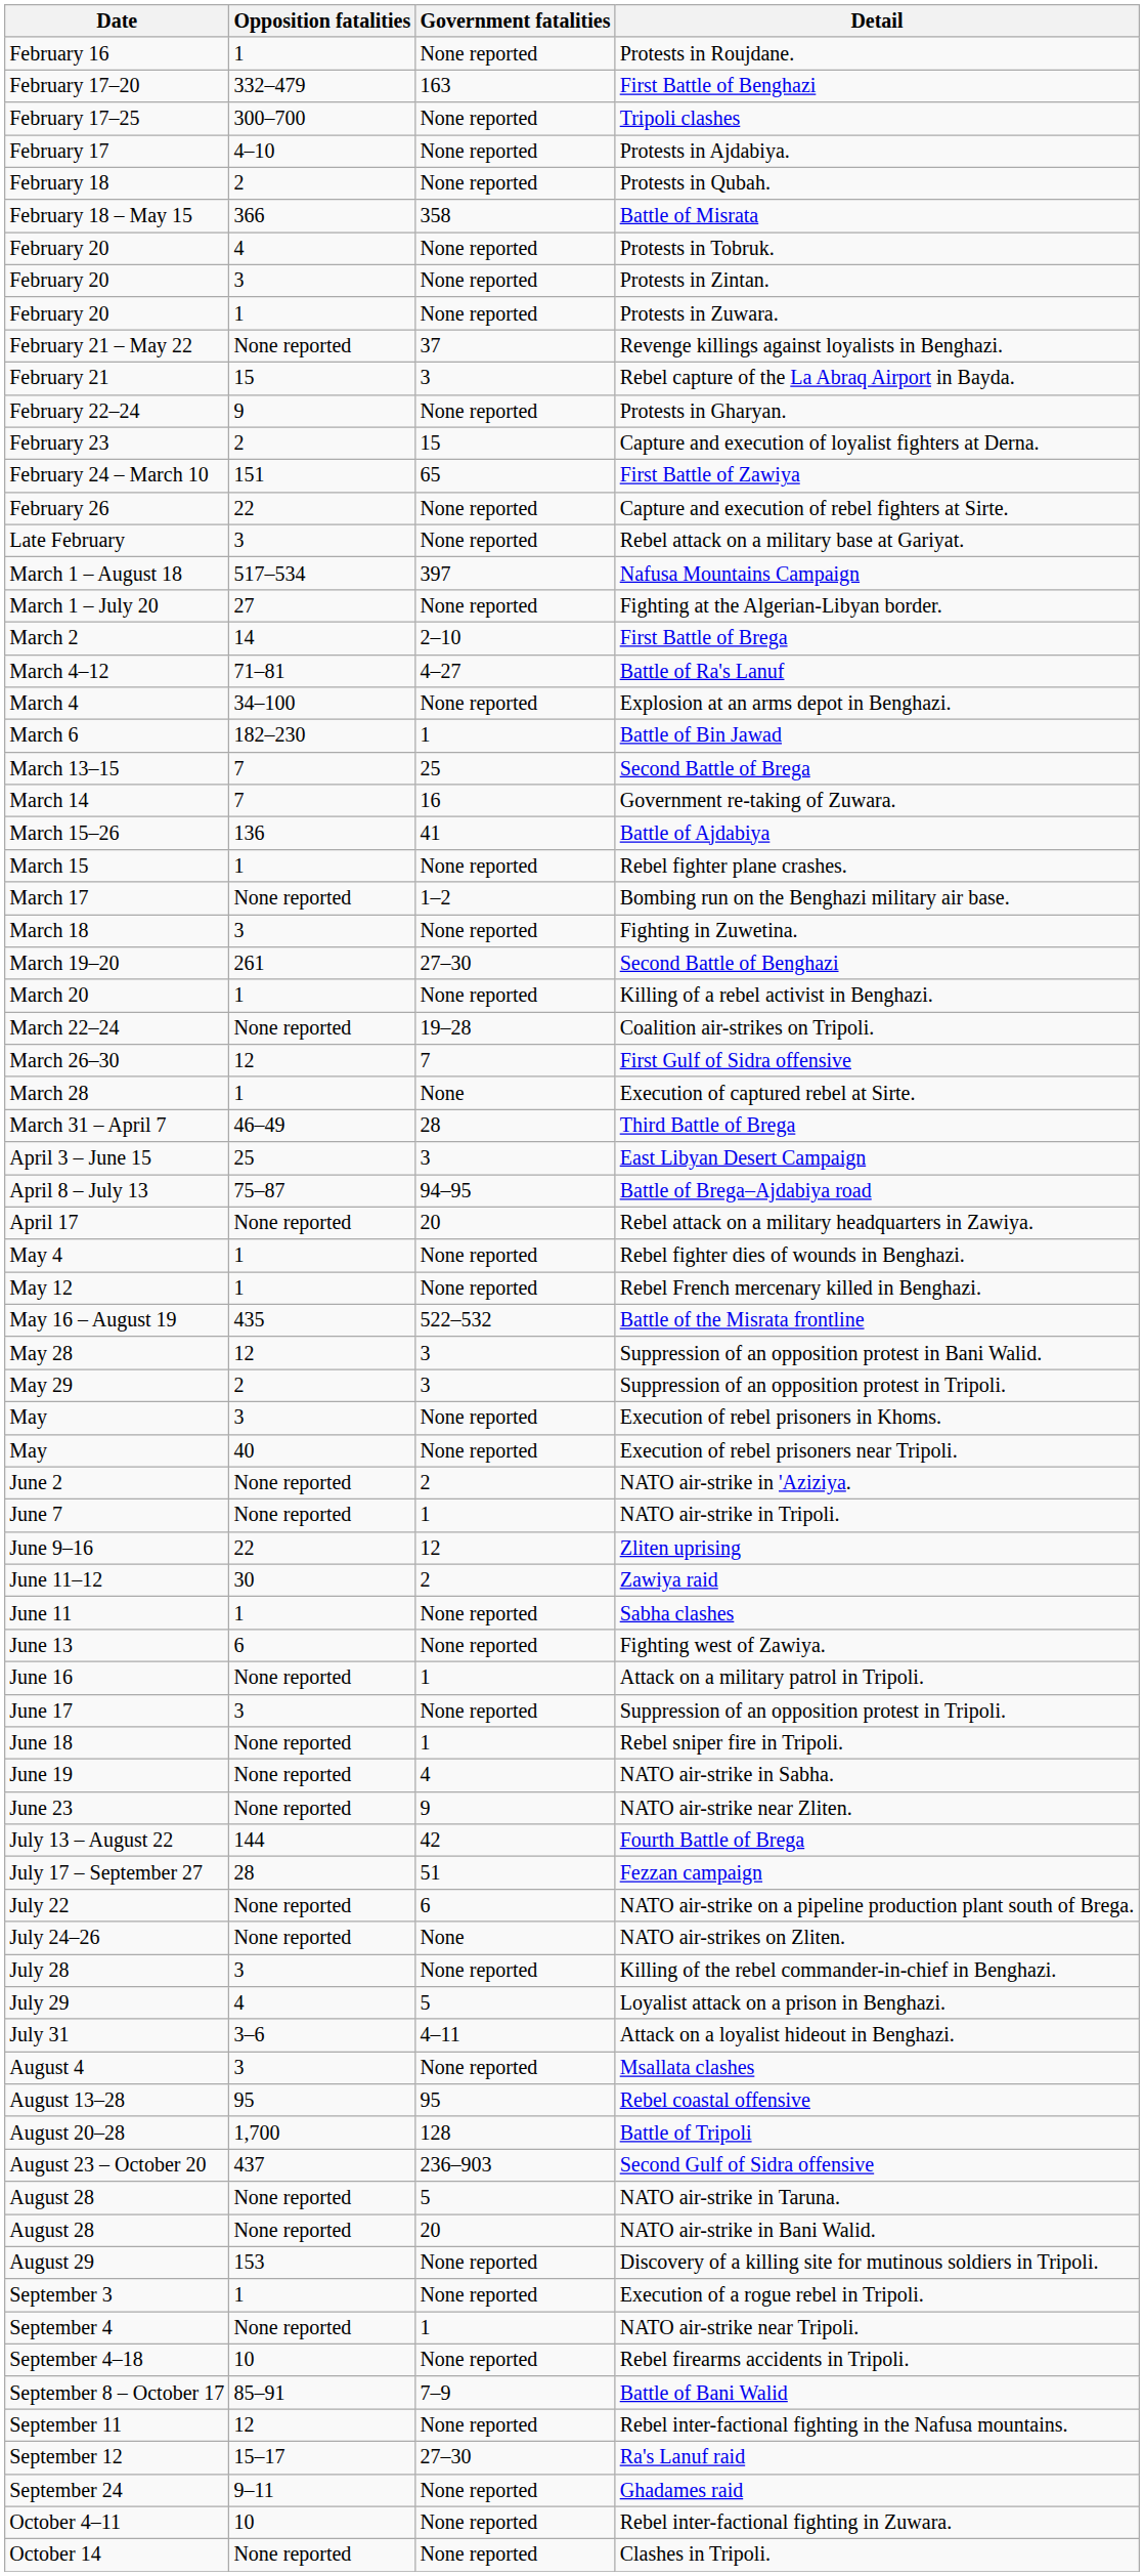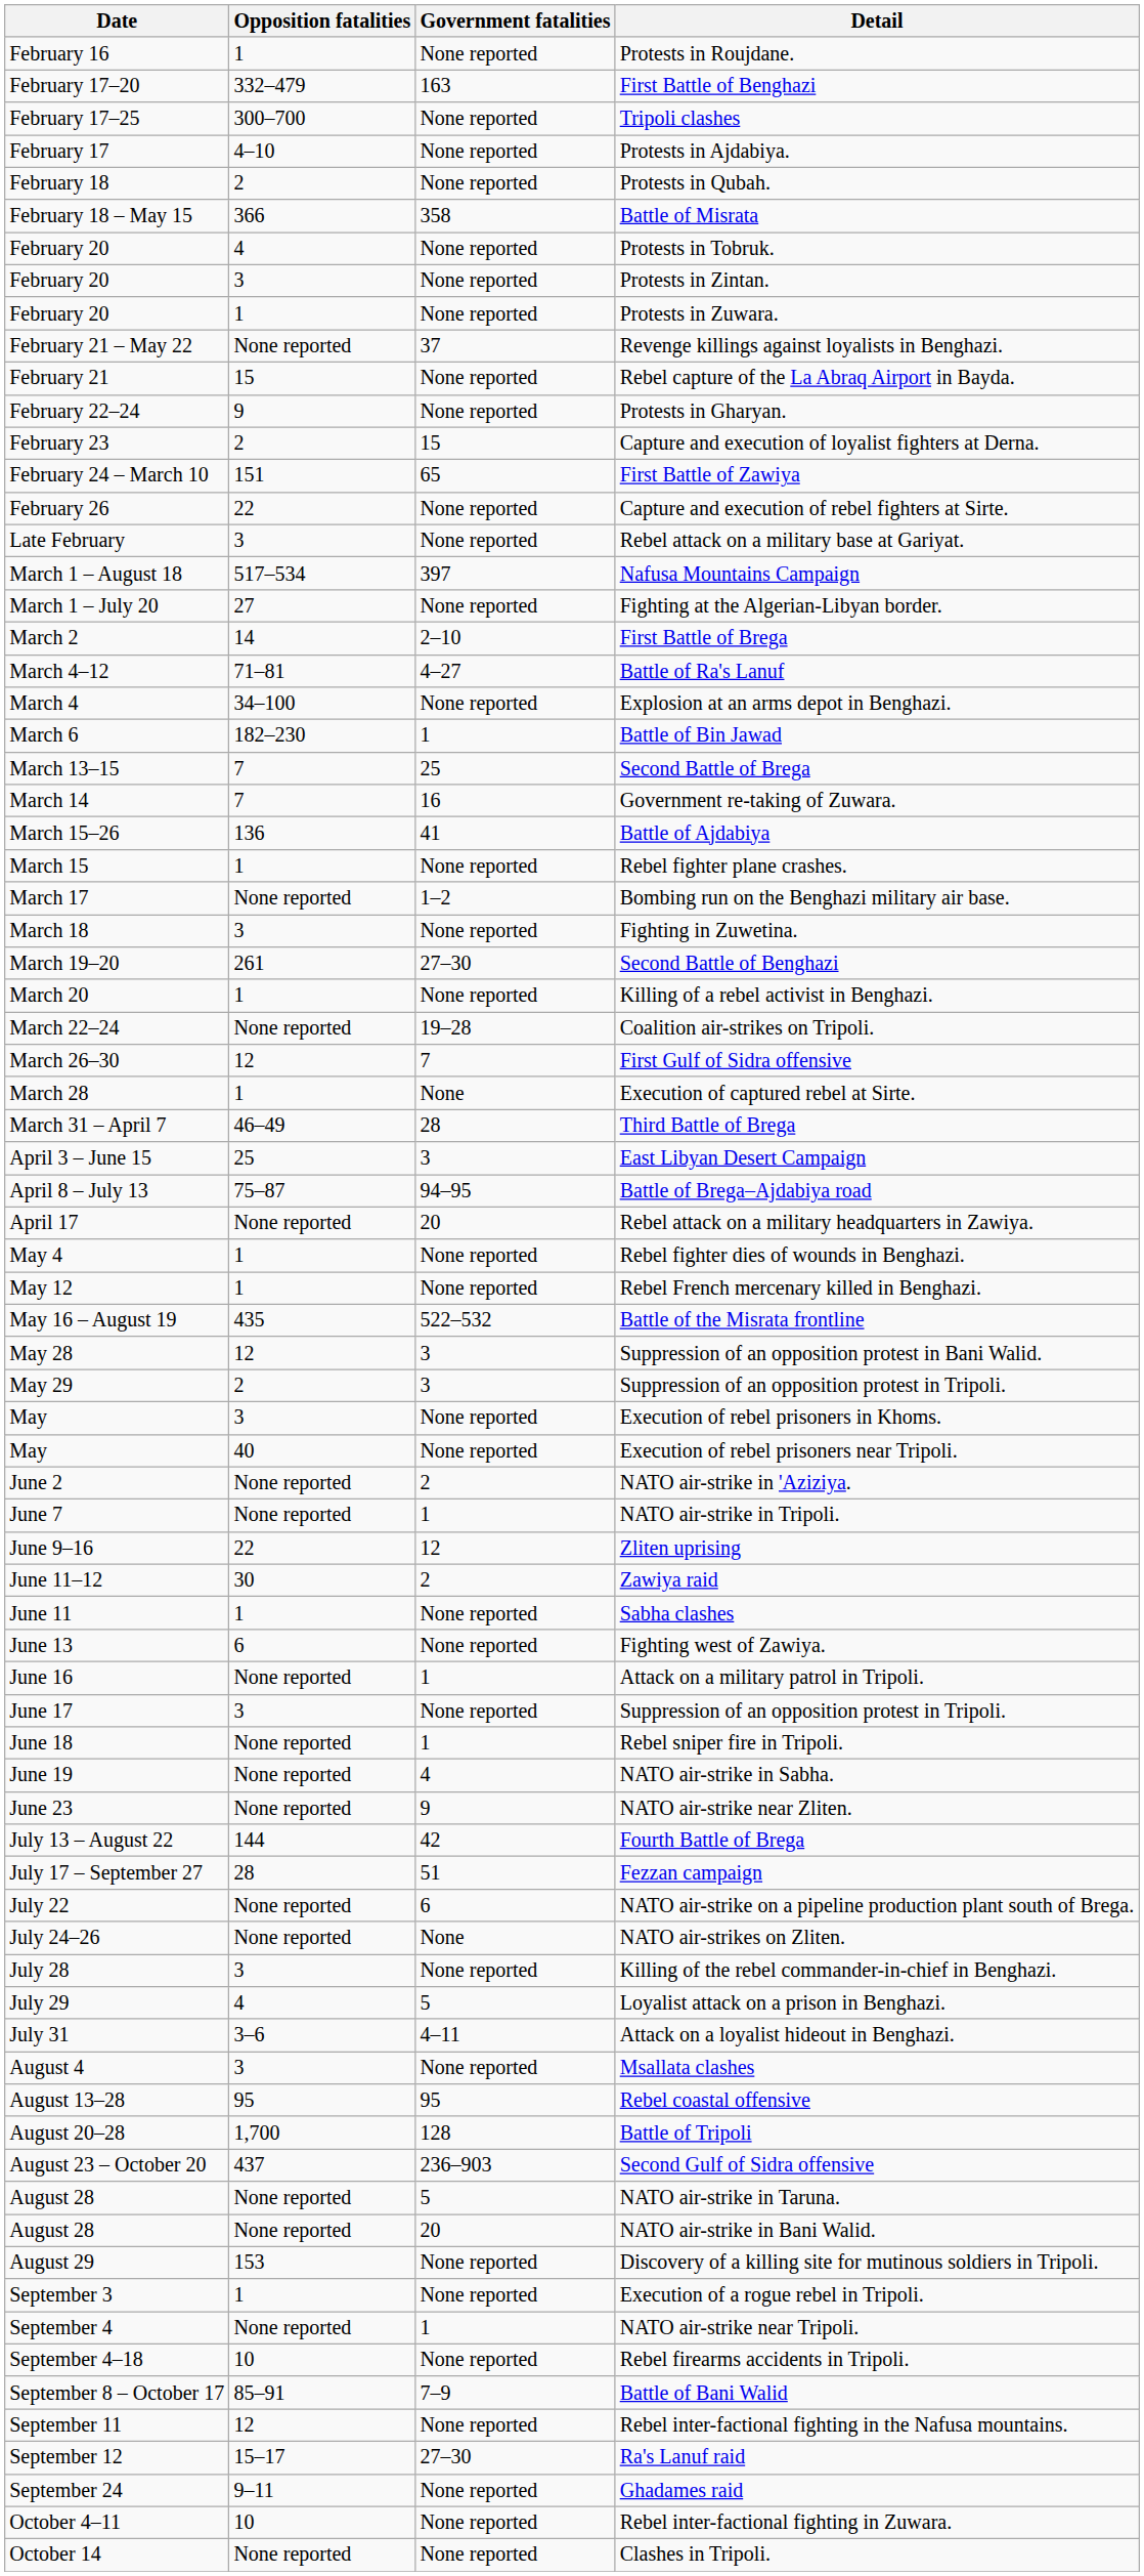 <table class="wikitable sortable">
 <tr>
 <th !data-sort-type="date">Date</th>
 <th data-sort-type="number">Opposition fatalities</th>
 <th data-sort-type="number">Government fatalities</th>
 <th>Detail</th>
 </tr>
 <tr>
 <td>February 16</td>
 <td>1</td>
 <td>None reported</td>
 <td>Protests in Roujdane.</td>
 </tr>
 <tr>
 <td>February 17–20</td>
 <td>332–479</td>
 <td>163</td>
 <td><a href='#'>First Battle of Benghazi</a></td>
 </tr>
 <tr>
 <td>February 17–25</td>
 <td>300–700</td>
 <td>None reported</td>
 <td><a href='#'>Tripoli clashes</a></td>
 </tr>
 <tr>
 <td>February 17</td>
 <td>4–10</td>
 <td>None reported</td>
 <td>Protests in Ajdabiya.</td>
 </tr>
 <tr>
 <td>February 18</td>
 <td>2</td>
 <td>None reported</td>
 <td>Protests in Qubah.</td>
 </tr>
 <tr>
 <td>February 18 – May 15</td>
 <td>366</td>
 <td>358</td>
 <td><a href='#'>Battle of Misrata</a></td>
 </tr>
 <tr>
 <td>February 20</td>
 <td>4</td>
 <td>None reported</td>
 <td>Protests in Tobruk.</td>
 </tr>
 <tr>
 <td>February 20</td>
 <td>3</td>
 <td>None reported</td>
 <td>Protests in Zintan.</td>
 </tr>
 <tr>
 <td>February 20</td>
 <td>1</td>
 <td>None reported</td>
 <td>Protests in Zuwara.</td>
 </tr>
 <tr>
 <td>February 21 – May 22</td>
 <td>None reported</td>
 <td>37</td>
 <td>Revenge killings against loyalists in Benghazi.</td>
 </tr>
 <tr>
 <td>February 21</td>
 <td>15</td>
-<td>3</td>
+<td>None reported</td>
 <td>Rebel capture of the <a href='#'>La Abraq Airport</a> in Bayda.</td>
 </tr>
 <tr>
 <td>February 22–24</td>
 <td>9</td>
 <td>None reported</td>
 <td>Protests in Gharyan.</td>
 </tr>
 <tr>
 <td>February 23</td>
 <td>2</td>
 <td>15</td>
 <td>Capture and execution of loyalist fighters at Derna.</td>
 </tr>
 <tr>
 <td>February 24 – March 10</td>
 <td>151</td>
 <td>65</td>
 <td><a href='#'>First Battle of Zawiya</a></td>
 </tr>
 <tr>
 <td>February 26</td>
 <td>22</td>
 <td>None reported</td>
 <td>Capture and execution of rebel fighters at Sirte.</td>
 </tr>
 <tr>
 <td>Late February</td>
 <td>3</td>
 <td>None reported</td>
 <td>Rebel attack on a military base at Gariyat.</td>
 </tr>
 <tr>
 <td>March 1 – August 18</td>
 <td>517–534</td>
 <td>397</td>
 <td><a href='#'>Nafusa Mountains Campaign</a></td>
 </tr>
 <tr>
 <td>March 1 – July 20</td>
 <td>27</td>
 <td>None reported</td>
 <td>Fighting at the Algerian-Libyan border.</td>
 </tr>
 <tr>
 <td>March 2</td>
 <td>14</td>
 <td>2–10</td>
 <td><a href='#'>First Battle of Brega</a></td>
 </tr>
 <tr>
 <td>March 4–12</td>
 <td>71–81</td>
 <td>4–27</td>
 <td><a href='#'>Battle of Ra's Lanuf</a></td>
 </tr>
 <tr>
 <td>March 4</td>
 <td>34–100</td>
 <td>None reported</td>
 <td>Explosion at an arms depot in Benghazi.</td>
 </tr>
 <tr>
 <td>March 6</td>
 <td>182–230</td>
 <td>1</td>
 <td><a href='#'>Battle of Bin Jawad</a></td>
 </tr>
 <tr>
 <td>March 13–15</td>
 <td>7</td>
 <td>25</td>
 <td><a href='#'>Second Battle of Brega</a></td>
 </tr>
 <tr>
 <td>March 14</td>
 <td>7</td>
 <td>16</td>
 <td>Government re-taking of Zuwara.</td>
 </tr>
 <tr>
 <td>March 15–26</td>
 <td>136</td>
 <td>41</td>
 <td><a href='#'>Battle of Ajdabiya</a></td>
 </tr>
 <tr>
 <td>March 15</td>
 <td>1</td>
 <td>None reported</td>
 <td>Rebel fighter plane crashes.</td>
 </tr>
 <tr>
 <td>March 17</td>
 <td>None reported</td>
 <td>1–2</td>
 <td>Bombing run on the Benghazi military air base.</td>
 </tr>
 <tr>
 <td>March 18</td>
 <td>3</td>
 <td>None reported</td>
 <td>Fighting in Zuwetina.</td>
 </tr>
 <tr>
 <td>March 19–20</td>
 <td>261</td>
 <td>27–30</td>
 <td><a href='#'>Second Battle of Benghazi</a></td>
 </tr>
 <tr>
 <td>March 20</td>
 <td>1</td>
 <td>None reported</td>
 <td>Killing of a rebel activist in Benghazi.</td>
 </tr>
 <tr>
 <td>March 22–24</td>
 <td>None reported</td>
 <td>19–28</td>
 <td>Coalition air-strikes on Tripoli.</td>
 </tr>
 <tr>
 <td>March 26–30</td>
 <td>12</td>
 <td>7</td>
 <td><a href='#'>First Gulf of Sidra offensive</a></td>
 </tr>
 <tr>
 <td>March 28</td>
 <td>1</td>
 <td>None</td>
 <td>Execution of captured rebel at Sirte.</td>
 </tr>
 <tr>
 <td>March 31 – April 7</td>
 <td>46–49</td>
 <td>28</td>
 <td><a href='#'>Third Battle of Brega</a></td>
 </tr>
 <tr>
 <td>April 3 – June 15</td>
 <td>25</td>
 <td>3</td>
 <td><a href='#'>East Libyan Desert Campaign</a></td>
 </tr>
 <tr>
 <td>April 8 – July 13</td>
 <td>75–87</td>
 <td>94–95</td>
 <td><a href='#'>Battle of Brega–Ajdabiya road</a></td>
 </tr>
 <tr>
 <td>April 17</td>
 <td>None reported</td>
 <td>20</td>
 <td>Rebel attack on a military headquarters in Zawiya.</td>
 </tr>
 <tr>
 <td>May 4</td>
 <td>1</td>
 <td>None reported</td>
 <td>Rebel fighter dies of wounds in Benghazi.</td>
 </tr>
 <tr>
 <td>May 12</td>
 <td>1</td>
 <td>None reported</td>
 <td>Rebel French mercenary killed in Benghazi.</td>
 </tr>
 <tr>
 <td>May 16 – August 19</td>
 <td>435</td>
 <td>522–532</td>
 <td><a href='#'>Battle of the Misrata frontline</a></td>
 </tr>
 <tr>
 <td>May 28</td>
 <td>12</td>
 <td>3</td>
 <td>Suppression of an opposition protest in Bani Walid.</td>
 </tr>
 <tr>
 <td>May 29</td>
 <td>2</td>
 <td>3</td>
 <td>Suppression of an opposition protest in Tripoli.</td>
 </tr>
 <tr>
 <td>May</td>
 <td>3</td>
 <td>None reported</td>
 <td>Execution of rebel prisoners in Khoms.</td>
 </tr>
 <tr>
 <td>May</td>
 <td>40</td>
 <td>None reported</td>
 <td>Execution of rebel prisoners near Tripoli.</td>
 </tr>
 <tr>
 <td>June 2</td>
 <td>None reported</td>
 <td>2</td>
 <td>NATO air-strike in <a href='#'>'Aziziya</a>.</td>
 </tr>
 <tr>
 <td>June 7</td>
 <td>None reported</td>
 <td>1</td>
 <td>NATO air-strike in Tripoli.</td>
 </tr>
 <tr>
 <td>June 9–16</td>
 <td>22</td>
 <td>12</td>
 <td><a href='#'>Zliten uprising</a></td>
 </tr>
 <tr>
 <td>June 11–12</td>
 <td>30</td>
 <td>2</td>
 <td><a href='#'>Zawiya raid</a></td>
 </tr>
 <tr>
 <td>June 11</td>
 <td>1</td>
 <td>None reported</td>
 <td><a href='#'>Sabha clashes</a></td>
 </tr>
 <tr>
 <td>June 13</td>
 <td>6</td>
 <td>None reported</td>
 <td>Fighting west of Zawiya.</td>
 </tr>
 <tr>
 <td>June 16</td>
 <td>None reported</td>
 <td>1</td>
 <td>Attack on a military patrol in Tripoli.</td>
 </tr>
 <tr>
 <td>June 17</td>
 <td>3</td>
 <td>None reported</td>
 <td>Suppression of an opposition protest in Tripoli.</td>
 </tr>
 <tr>
 <td>June 18</td>
 <td>None reported</td>
 <td>1</td>
 <td>Rebel sniper fire in Tripoli.</td>
 </tr>
 <tr>
 <td>June 19</td>
 <td>None reported</td>
 <td>4</td>
 <td>NATO air-strike in Sabha.</td>
 </tr>
 <tr>
 <td>June 23</td>
 <td>None reported</td>
 <td>9</td>
 <td>NATO air-strike near Zliten.</td>
 </tr>
 <tr>
 <td>July 13 – August 22</td>
 <td>144</td>
 <td>42</td>
 <td><a href='#'>Fourth Battle of Brega</a></td>
 </tr>
 <tr>
 <td>July 17 – September 27</td>
 <td>28</td>
 <td>51</td>
 <td><a href='#'>Fezzan campaign</a></td>
 </tr>
 <tr>
 <td>July 22</td>
 <td>None reported</td>
 <td>6</td>
 <td>NATO air-strike on a pipeline production plant south of Brega.</td>
 </tr>
 <tr>
 <td>July 24–26</td>
 <td>None reported</td>
 <td>None</td>
 <td>NATO air-strikes on Zliten.</td>
 </tr>
 <tr>
 <td>July 28</td>
 <td>3</td>
 <td>None reported</td>
 <td>Killing of the rebel commander-in-chief in Benghazi.</td>
 </tr>
 <tr>
 <td>July 29</td>
 <td>4</td>
 <td>5</td>
 <td>Loyalist attack on a prison in Benghazi.</td>
 </tr>
 <tr>
 <td>July 31</td>
 <td>3–6</td>
 <td>4–11</td>
 <td>Attack on a loyalist hideout in Benghazi.</td>
 </tr>
 <tr>
 <td>August 4</td>
 <td>3</td>
 <td>None reported</td>
 <td><a href='#'>Msallata clashes</a></td>
 </tr>
 <tr>
 <td>August 13–28</td>
 <td>95</td>
 <td>95</td>
 <td><a href='#'>Rebel coastal offensive</a></td>
 </tr>
 <tr>
 <td>August 20–28</td>
 <td>1,700</td>
 <td>128</td>
 <td><a href='#'>Battle of Tripoli</a></td>
 </tr>
 <tr>
 <td>August 23 – October 20</td>
 <td>437</td>
 <td>236–903</td>
 <td><a href='#'>Second Gulf of Sidra offensive</a></td>
 </tr>
 <tr>
 <td>August 28</td>
 <td>None reported</td>
 <td>5</td>
 <td>NATO air-strike in Taruna.</td>
 </tr>
 <tr>
 <td>August 28</td>
 <td>None reported</td>
 <td>20</td>
 <td>NATO air-strike in Bani Walid.</td>
 </tr>
 <tr>
 <td>August 29</td>
 <td>153</td>
 <td>None reported</td>
 <td>Discovery of a killing site for mutinous soldiers in Tripoli.</td>
 </tr>
 <tr>
 <td>September 3</td>
 <td>1</td>
 <td>None reported</td>
 <td>Execution of a rogue rebel in Tripoli.</td>
 </tr>
 <tr>
 <td>September 4</td>
 <td>None reported</td>
 <td>1</td>
 <td>NATO air-strike near Tripoli.</td>
 </tr>
 <tr>
 <td>September 4–18</td>
 <td>10</td>
 <td>None reported</td>
 <td>Rebel firearms accidents in Tripoli.</td>
 </tr>
 <tr>
 <td>September 8 – October 17</td>
 <td>85–91</td>
 <td>7–9</td>
 <td><a href='#'>Battle of Bani Walid</a></td>
 </tr>
 <tr>
 <td>September 11</td>
 <td>12</td>
 <td>None reported</td>
 <td>Rebel inter-factional fighting in the Nafusa mountains.</td>
 </tr>
 <tr>
 <td>September 12</td>
 <td>15–17</td>
 <td>27–30</td>
 <td><a href='#'>Ra's Lanuf raid</a></td>
 </tr>
 <tr>
 <td>September 24</td>
 <td>9–11</td>
 <td>None reported</td>
 <td><a href='#'>Ghadames raid</a></td>
 </tr>
 <tr>
 <td>October 4–11</td>
 <td>10</td>
 <td>None reported</td>
 <td>Rebel inter-factional fighting in Zuwara.</td>
 </tr>
 <tr>
 <td>October 14</td>
 <td>None reported</td>
 <td>None reported</td>
 <td>Clashes in Tripoli.</td>
 </tr>
 </table>
